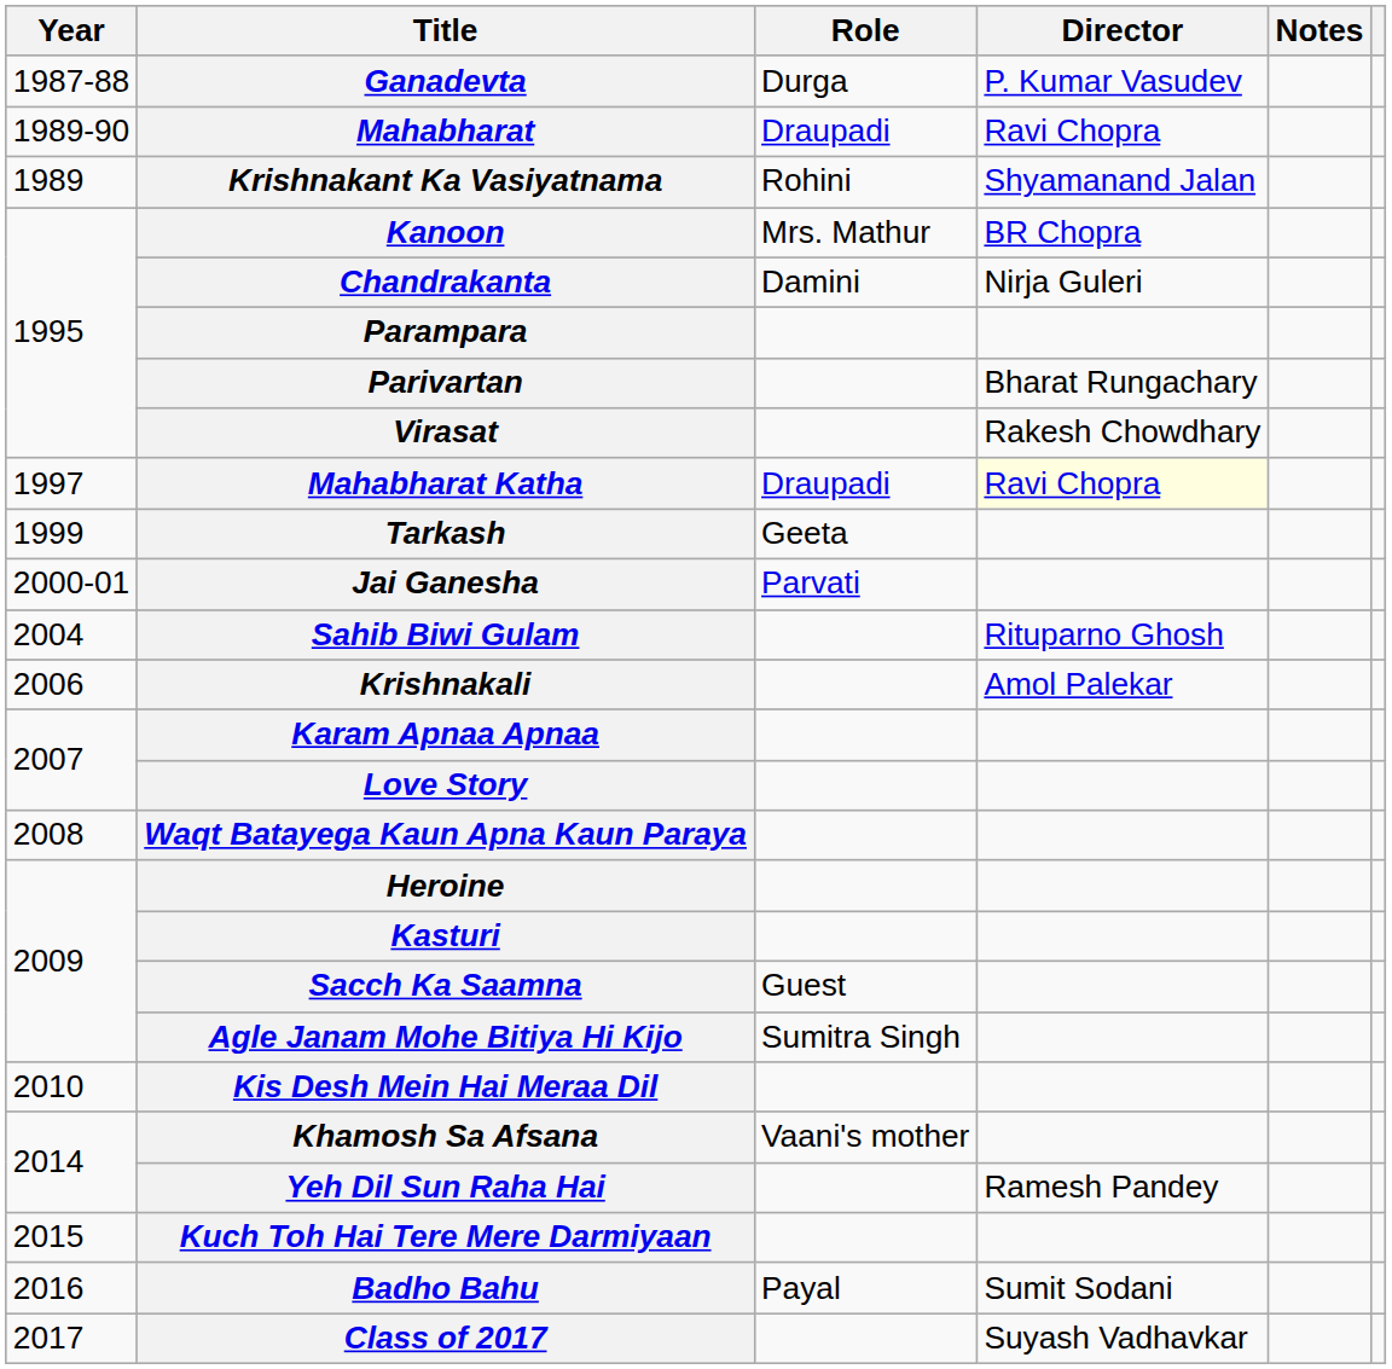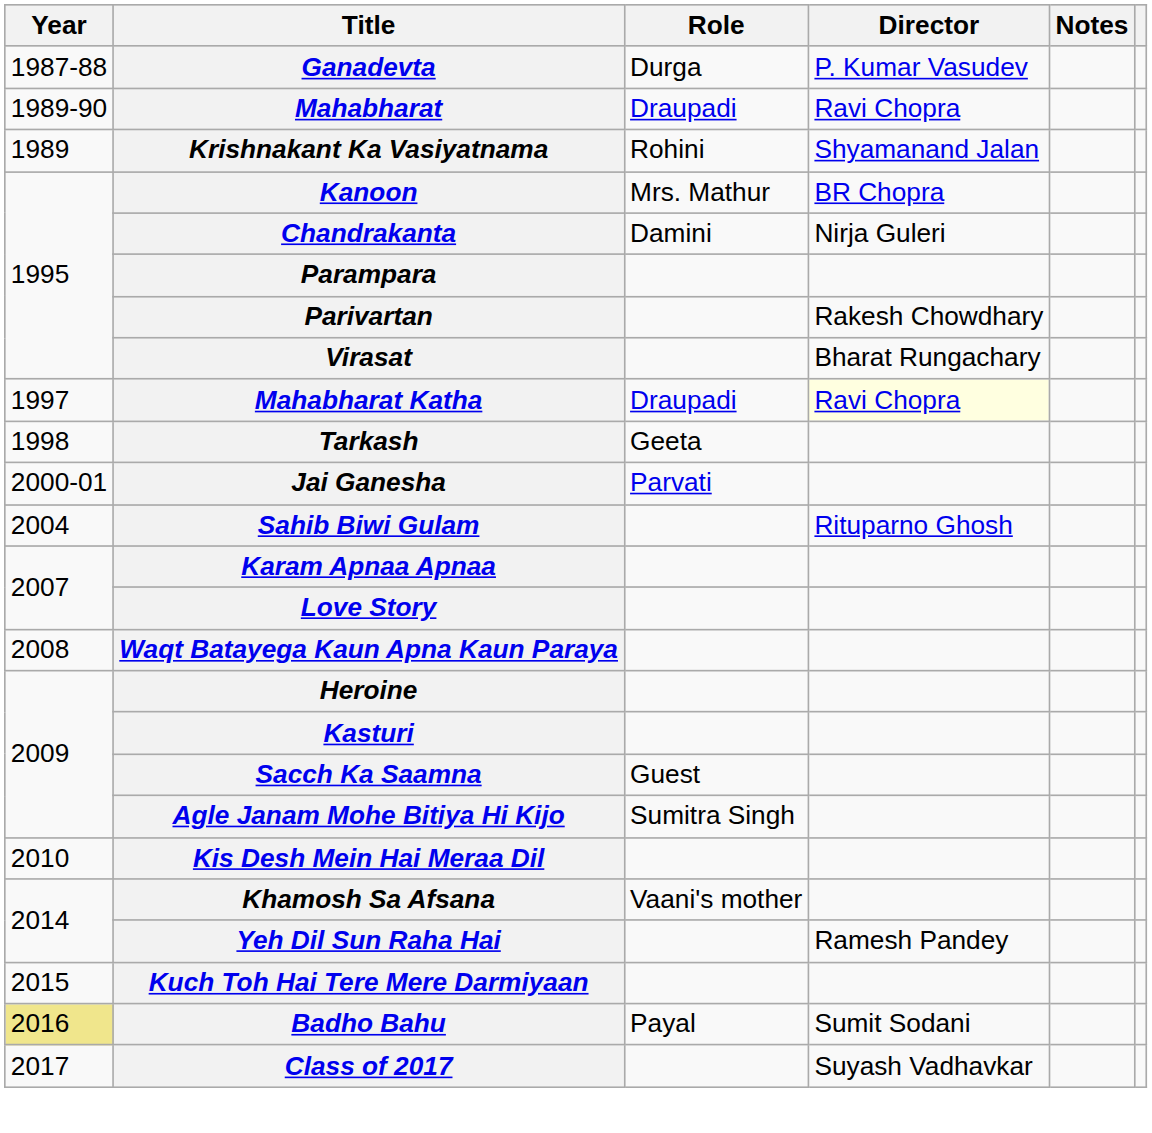 <table class="wikitable sortable">
 <tr>
 <th>Year</th>
 <th>Title</th>
 <th>Role</th>
 <th>Director</th>
 <th>Notes</th>
 <th></th>
 </tr>
 <tr>
 <td>1987-88</td>
 <th><em><a href='#'>Ganadevta</a></em></th>
 <td>Durga</td>
 <td><a href='#'>P. Kumar Vasudev</a></td>
 <td></td>
 <td></td>
 </tr>
 <tr>
 <td>1989-90</td>
 <th><em><a href='#'>Mahabharat</a></em></th>
 <td><a href='#'>Draupadi</a></td>
 <td><a href='#'>Ravi Chopra</a></td>
 <td></td>
 <td></td>
 </tr>
 <tr>
 <td>1989</td>
 <th><em>Krishnakant Ka Vasiyatnama</em></th>
 <td>Rohini</td>
 <td><a href='#'>Shyamanand Jalan</a></td>
 <td></td>
 <td></td>
 </tr>
 <tr>
 <td rowspan="5">1995</td>
 <th><em><a href='#'>Kanoon</a></em></th>
 <td>Mrs. Mathur</td>
 <td rowspan="1"><a href='#'>BR Chopra</a></td>
 <td></td>
 <td></td>
 </tr>
 <tr>
 <th><em><a href='#'>Chandrakanta</a></em></th>
 <td>Damini</td>
 <td>Nirja Guleri</td>
 <td></td>
 <td></td>
 </tr>
 <tr>
 <th><em>Parampara</em></th>
 <td></td>
 <td></td>
 <td></td>
 <td></td>
 </tr>
 <tr>
 <th><em>Parivartan</em></th>
 <td></td>
-<td>Bharat Rungachary</td>
+<td>Rakesh Chowdhary</td>
 <td></td>
 <td></td>
 </tr>
 <tr>
 <th><em>Virasat</em></th>
 <td></td>
-<td>Rakesh Chowdhary</td>
+<td>Bharat Rungachary</td>
 <td></td>
 <td></td>
 </tr>
 <tr>
 <td>1997</td>
 <th><em><a href='#'>Mahabharat Katha</a></em></th>
 <td><a href='#'>Draupadi</a></td>
 <td style="background: lightyellow;"><a href='#'>Ravi Chopra</a></td>
 <td></td>
 <td></td>
 </tr>
 <tr>
-<td>1999</td>
+<td>1998</td>
 <th><em>Tarkash</em></th>
 <td>Geeta</td>
 <td></td>
 <td></td>
 <td></td>
 </tr>
 <tr>
 <td>2000-01</td>
 <th><em>Jai Ganesha</em></th>
 <td><a href='#'>Parvati</a></td>
 <td></td>
 <td></td>
 <td></td>
 </tr>
 <tr>
 <td>2004</td>
 <th><em><a href='#'>Sahib Biwi Gulam</a></em></th>
 <td></td>
 <td><a href='#'>Rituparno Ghosh</a></td>
-<td></td>
-<td></td>
-</tr>
-<tr>
-<td>2006</td>
-<th><em>Krishnakali</em></th>
-<td></td>
-<td><a href='#'>Amol Palekar</a></td>
 <td></td>
 <td></td>
 </tr>
 <tr>
 <td rowspan="2">2007</td>
 <th><em><a href='#'>Karam Apnaa Apnaa</a></em></th>
 <td></td>
 <td></td>
 <td></td>
 <td></td>
 </tr>
 <tr>
 <th><em><a href='#'>Love Story</a></em></th>
 <td></td>
 <td></td>
 <td></td>
 <td></td>
 </tr>
 <tr>
 <td>2008</td>
 <th><em><a href='#'>Waqt Batayega Kaun Apna Kaun Paraya</a></em></th>
 <td></td>
 <td></td>
 <td></td>
 <td></td>
 </tr>
 <tr>
 <td rowspan="4">2009</td>
 <th><em>Heroine</em></th>
 <td></td>
 <td></td>
 <td></td>
 <td></td>
 </tr>
 <tr>
 <th><em><a href='#'>Kasturi</a></em></th>
 <td></td>
 <td></td>
 <td></td>
 <td></td>
 </tr>
 <tr>
 <th><em><a href='#'>Sacch Ka Saamna</a></em></th>
 <td>Guest</td>
 <td></td>
 <td></td>
 <td></td>
 </tr>
 <tr>
 <th><em><a href='#'>Agle Janam Mohe Bitiya Hi Kijo</a></em></th>
 <td>Sumitra Singh</td>
 <td></td>
 <td></td>
 <td></td>
 </tr>
 <tr>
 <td>2010</td>
 <th><em><a href='#'>Kis Desh Mein Hai Meraa Dil</a></em></th>
 <td></td>
 <td></td>
 <td></td>
 <td></td>
 </tr>
 <tr>
 <td rowspan="2">2014</td>
 <th><em>Khamosh Sa Afsana</em></th>
 <td>Vaani's mother</td>
 <td></td>
 <td></td>
 <td></td>
 </tr>
 <tr>
 <th><em><a href='#'>Yeh Dil Sun Raha Hai</a></em></th>
 <td></td>
 <td>Ramesh Pandey</td>
 <td></td>
 <td></td>
 </tr>
 <tr>
 <td>2015</td>
 <th><em><a href='#'>Kuch Toh Hai Tere Mere Darmiyaan</a></em></th>
 <td></td>
 <td></td>
 <td></td>
 <td></td>
 </tr>
 <tr>
-<td>2016</td>
+<td style="background: khaki;">2016</td>
 <th><em><a href='#'>Badho Bahu</a></em></th>
 <td>Payal</td>
 <td>Sumit Sodani</td>
 <td></td>
 <td></td>
 </tr>
 <tr>
 <td>2017</td>
 <th><em><a href='#'>Class of 2017</a></em></th>
 <td></td>
 <td>Suyash Vadhavkar</td>
 <td></td>
 <td></td>
 </tr>
 </table>
